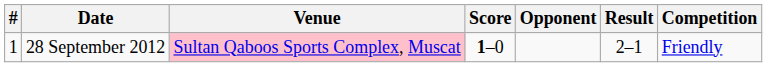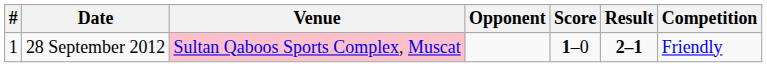 <table class="wikitable">
 <tr>
 <th>#</th>
 <th>Date</th>
 <th>Venue</th>
+<th>Opponent</th>
 <th>Score</th>
-<th>Opponent</th>
 <th>Result</th>
 <th>Competition</th>
 </tr>
 <tr>
 <td>1</td>
 <td>28 September 2012</td>
 <td style="background: pink;"><a href='#'>Sultan Qaboos Sports Complex</a>, <a href='#'>Muscat</a></td>
+<td></td>
 <td align=center><strong>1</strong>–0</td>
-<td></td>
-<td align=center>2–1</td>
+<td align=center><strong>2–1</strong></td>
 <td><a href='#'>Friendly</a></td>
 </tr>
 </table>
